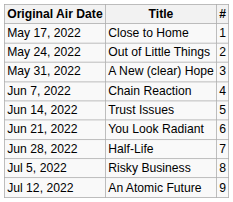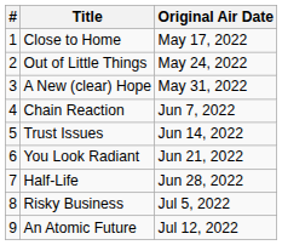 <table class="wikitable">
 <tr>
+<th>#</th>
+<th>Title</th>
 <th>Original Air Date</th>
-<th>Title</th>
-<th>#</th>
 </tr>
 <tr>
+<td>1</td>
+<td>Close to Home</td>
 <td>May 17, 2022</td>
-<td>Close to Home</td>
-<td>1</td>
 </tr>
 <tr>
+<td>2</td>
+<td>Out of Little Things</td>
 <td>May 24, 2022</td>
-<td>Out of Little Things</td>
-<td>2</td>
 </tr>
 <tr>
+<td>3</td>
+<td>A New (clear) Hope</td>
 <td>May 31, 2022</td>
-<td>A New (clear) Hope</td>
-<td>3</td>
 </tr>
 <tr>
+<td>4</td>
+<td>Chain Reaction</td>
 <td>Jun 7, 2022</td>
-<td>Chain Reaction</td>
-<td>4</td>
 </tr>
 <tr>
+<td>5</td>
+<td>Trust Issues</td>
 <td>Jun 14, 2022</td>
-<td>Trust Issues</td>
-<td>5</td>
 </tr>
 <tr>
+<td>6</td>
+<td>You Look Radiant</td>
 <td>Jun 21, 2022</td>
-<td>You Look Radiant</td>
-<td>6</td>
 </tr>
 <tr>
+<td>7</td>
+<td>Half-Life</td>
 <td>Jun 28, 2022</td>
-<td>Half-Life</td>
-<td>7</td>
 </tr>
 <tr>
+<td>8</td>
+<td>Risky Business</td>
 <td>Jul 5, 2022</td>
-<td>Risky Business</td>
-<td>8</td>
 </tr>
 <tr>
+<td>9</td>
+<td>An Atomic Future</td>
 <td>Jul 12, 2022</td>
-<td>An Atomic Future</td>
-<td>9</td>
 </tr>
 </table>
